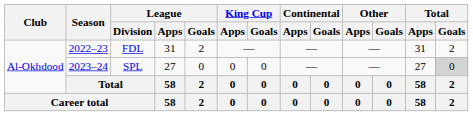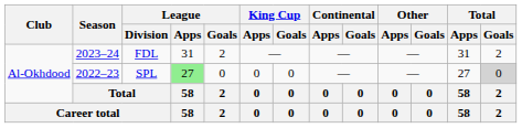 <table class="wikitable" style="text-align: center">
 <tr>
 <th rowspan=2>Club</th>
 <th rowspan=2>Season</th>
 <th colspan=3>League</th>
 <th colspan=2><a href='#'>King Cup</a></th>
 <th colspan=2>Continental</th>
 <th colspan=2>Other</th>
 <th colspan=2>Total</th>
 </tr>
 <tr>
 <th>Division</th>
 <th>Apps</th>
 <th>Goals</th>
 <th>Apps</th>
 <th>Goals</th>
 <th>Apps</th>
 <th>Goals</th>
 <th>Apps</th>
 <th>Goals</th>
 <th>Apps</th>
 <th>Goals</th>
 </tr>
 <tr>
 <td rowspan="3"><a href='#'>Al-Okhdood</a></td>
-<td><a href='#'>2022–23</a></td>
+<td><a href='#'>2023–24</a></td>
 <td rowspan="1"><a href='#'>FDL</a></td>
 <td>31</td>
 <td>2</td>
 <td colspan=2>—</td>
 <td colspan=2>—</td>
 <td colspan=2>—</td>
 <td>31</td>
 <td>2</td>
 </tr>
 <tr>
-<td><a href='#'>2023–24</a></td>
+<td><a href='#'>2022–23</a></td>
 <td rowspan="1"><a href='#'>SPL</a></td>
-<td>27</td>
+<td style="background: lightgreen;">27</td>
 <td>0</td>
 <td>0</td>
 <td>0</td>
 <td colspan=2>—</td>
 <td colspan=2>—</td>
 <td>27</td>
 <td style="background: lightgrey;">0</td>
 </tr>
 <tr>
 <th colspan="2">Total</th>
 <th>58</th>
 <th>2</th>
 <th>0</th>
 <th>0</th>
 <th>0</th>
 <th>0</th>
 <th>0</th>
 <th>0</th>
 <th>58</th>
 <th>2</th>
 </tr>
 <tr>
 <th colspan="3">Career total</th>
 <th>58</th>
 <th>2</th>
 <th>0</th>
 <th>0</th>
 <th>0</th>
 <th>0</th>
 <th>0</th>
 <th>0</th>
 <th>58</th>
 <th>2</th>
 </tr>
 </table>
